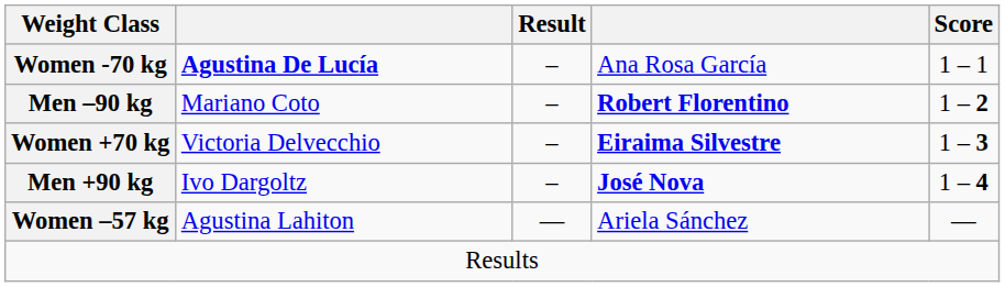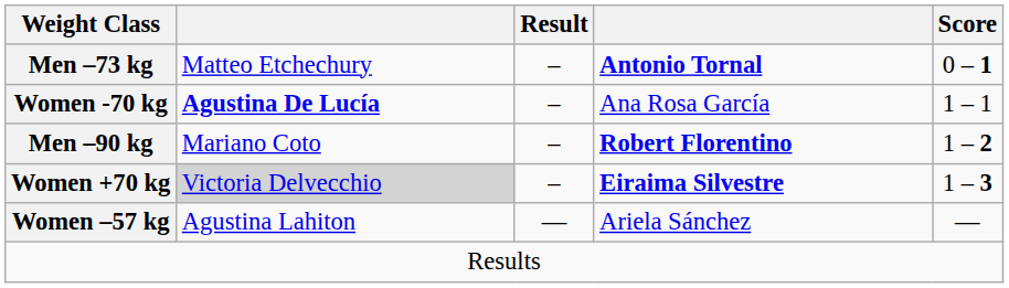 <table class="wikitable">
 <tr>
 <th>Weight Class</th>
 <th style="width:210px;"></th>
 <th>Result</th>
 <th style="width:210px;"></th>
 <th>Score</th>
+</tr>
+<tr>
+<th>Men –73 kg</th>
+<td><a href='#'>Matteo Etchechury</a></td>
+<td align=center> – <strong></strong></td>
+<td><strong><a href='#'>Antonio Tornal</a></strong></td>
+<td align=center>0 – <strong>1</strong></td>
 </tr>
 <tr>
 <th>Women -70 kg</th>
 <td><strong><a href='#'>Agustina De Lucía</a></strong></td>
 <td align=center><strong></strong> – <strong></strong></td>
 <td><a href='#'>Ana Rosa García</a></td>
 <td align=center>1 – 1</td>
 </tr>
 <tr>
 <th>Men –90 kg</th>
 <td><a href='#'>Mariano Coto</a></td>
 <td align=center> – <strong></strong></td>
 <td><strong><a href='#'>Robert Florentino</a></strong></td>
 <td align=center>1 – <strong>2</strong></td>
 </tr>
 <tr>
 <th>Women +70 kg</th>
-<td><a href='#'>Victoria Delvecchio</a></td>
+<td style="background: lightgrey;"><a href='#'>Victoria Delvecchio</a></td>
 <td align=center> – <strong></strong></td>
 <td><strong><a href='#'>Eiraima Silvestre</a></strong></td>
 <td align=center>1 – <strong>3</strong></td>
-</tr>
-<tr>
-<th>Men +90 kg</th>
-<td><a href='#'>Ivo Dargoltz</a></td>
-<td align=center> – <strong></strong></td>
-<td><strong><a href='#'>José Nova</a></strong></td>
-<td align=center>1 – <strong>4</strong></td>
 </tr>
 <tr>
 <th>Women –57 kg</th>
 <td><a href='#'>Agustina Lahiton</a></td>
 <td align=center>—</td>
 <td><a href='#'>Ariela Sánchez</a></td>
 <td align=center>—</td>
 </tr>
 <tr>
 <td align=center colspan=5>Results</td>
 </tr>
 </table>
